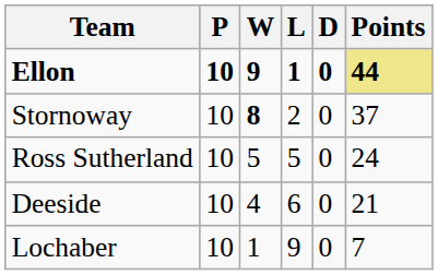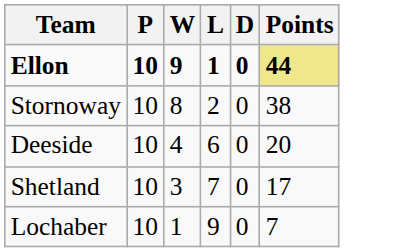 <table class="wikitable">
 <tr>
 <th>Team</th>
 <th>P</th>
 <th>W</th>
 <th>L</th>
 <th>D</th>
 <th>Points</th>
 </tr>
 <tr>
 <td><strong>Ellon</strong></td>
 <td><strong>10</strong></td>
 <td><strong>9</strong></td>
 <td><strong>1</strong></td>
 <td><strong>0</strong></td>
 <td style="background: khaki;"><strong>44</strong></td>
 </tr>
 <tr>
 <td>Stornoway</td>
 <td>10</td>
-<td><strong>8</strong></td>
+<td>8</td>
 <td>2</td>
 <td>0</td>
-<td>37</td>
-</tr>
-<tr>
-<td>Ross Sutherland</td>
-<td>10</td>
-<td>5</td>
-<td>5</td>
-<td>0</td>
-<td>24</td>
+<td>38</td>
 </tr>
 <tr>
 <td>Deeside</td>
 <td>10</td>
 <td>4</td>
 <td>6</td>
 <td>0</td>
-<td>21</td>
+<td>20</td>
+</tr>
+<tr>
+<td>Shetland</td>
+<td>10</td>
+<td>3</td>
+<td>7</td>
+<td>0</td>
+<td>17</td>
 </tr>
 <tr>
 <td>Lochaber</td>
 <td>10</td>
 <td>1</td>
 <td>9</td>
 <td>0</td>
 <td>7</td>
 </tr>
 </table>
